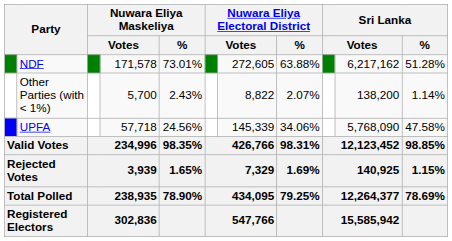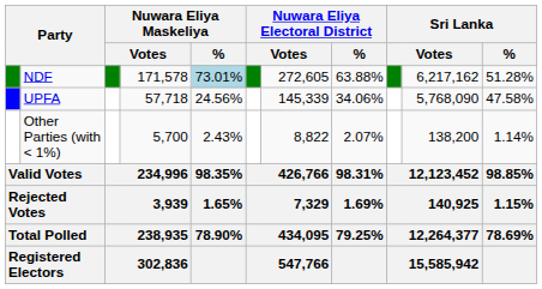 <table class="wikitable">
 <tr>
 <th colspan="2" width="144px"rowspan="2">Party</th>
 <th colspan="3" width="216px">Nuwara Eliya Maskeliya</th>
 <th colspan="3" width="216px"><a href='#'>Nuwara Eliya Electoral District</a></th>
 <th colspan="3" width="216px">Sri Lanka</th>
 </tr>
 <tr>
 <th colspan="2" width="144px">Votes</th>
 <th>%</th>
 <th colspan="2" width="144px">Votes</th>
 <th>%</th>
 <th colspan="2" width="144px">Votes</th>
 <th>%</th>
 </tr>
 <tr>
 <td style="background-color:green;" width="10px"></td>
 <td style="text-align:left;"><a href='#'>NDF</a></td>
 <td style="background-color:green;" width="10px"></td>
 <td style="text-align:right;">171,578</td>
-<td style="text-align:right;">73.01%</td>
+<td style="background: lightblue; text-align:right;">73.01%</td>
 <td style="background-color:green;" width="10px"></td>
 <td style="text-align:right;">272,605</td>
 <td style="text-align:right;">63.88%</td>
 <td style="background-color:green;" width="10px"></td>
 <td style="text-align:right;">6,217,162</td>
 <td style="text-align:right;">51.28%</td>
+</tr>
+<tr>
+<td style="background-color:blue;" width="10px"></td>
+<td style="text-align:left;"><a href='#'>UPFA</a></td>
+<td style="background-color:white;" width="10px"></td>
+<td style="text-align:right;">57,718</td>
+<td style="text-align:right;">24.56%</td>
+<td style="background-color:white;" width="10px"></td>
+<td style="text-align:right;">145,339</td>
+<td style="text-align:right;">34.06%</td>
+<td style="background-color:white;" width="10px"></td>
+<td style="text-align:right;">5,768,090</td>
+<td style="text-align:right;">47.58%</td>
 </tr>
 <tr>
 <td style="background-color:white;" width="10px"></td>
 <td style="text-align:left;">Other Parties (with < 1%)</td>
 <td style="background-color:white;" width="10px"></td>
 <td style="text-align:right;">5,700</td>
 <td style="text-align:right;">2.43%</td>
 <td style="background-color:white;" width="10px"></td>
 <td style="text-align:right;">8,822</td>
 <td style="text-align:right;">2.07%</td>
 <td style="background-color:white;" width="10px"></td>
 <td style="text-align:right;">138,200</td>
 <td style="text-align:right;">1.14%</td>
-</tr>
-<tr>
-<td style="background-color:blue;" width="10px"></td>
-<td style="text-align:left;"><a href='#'>UPFA</a></td>
-<td style="background-color:white;" width="10px"></td>
-<td style="text-align:right;">57,718</td>
-<td style="text-align:right;">24.56%</td>
-<td style="background-color:white;" width="10px"></td>
-<td style="text-align:right;">145,339</td>
-<td style="text-align:right;">34.06%</td>
-<td style="background-color:white;" width="10px"></td>
-<td style="text-align:right;">5,768,090</td>
-<td style="text-align:right;">47.58%</td>
 </tr>
 <tr>
 <th colspan="2" width="144px"style="text-align:left;">Valid Votes</th>
 <th style="text-align:right;"colspan="2" width="144px">234,996</th>
 <th style="text-align:right;">98.35%</th>
 <th style="text-align:right;"colspan="2" width="144px">426,766</th>
 <th style="text-align:right;">98.31%</th>
 <th style="text-align:right;"colspan="2" width="144px">12,123,452</th>
 <th style="text-align:right;">98.85%</th>
 </tr>
 <tr>
 <th colspan="2" width="144px"style="text-align:left;">Rejected Votes</th>
 <th style="text-align:right;"colspan="2" width="144px">3,939</th>
 <th style="text-align:right;">1.65%</th>
 <th style="text-align:right;"colspan="2" width="144px">7,329</th>
 <th style="text-align:right;">1.69%</th>
 <th style="text-align:right;"colspan="2" width="144px">140,925</th>
 <th style="text-align:right;">1.15%</th>
 </tr>
 <tr>
 <th colspan="2" width="144px"style="text-align:left;">Total Polled</th>
 <th style="text-align:right;"colspan="2" width="144px">238,935</th>
 <th style="text-align:right;">78.90%</th>
 <th style="text-align:right;"colspan="2" width="144px">434,095</th>
 <th style="text-align:right;">79.25%</th>
 <th style="text-align:right;"colspan="2" width="144px">12,264,377</th>
 <th style="text-align:right;">78.69%</th>
 </tr>
 <tr>
 <th colspan="2" width="144px"style="text-align:left;">Registered Electors</th>
 <th style="text-align:right;"colspan="2" width="144px">302,836</th>
 <th></th>
 <th style="text-align:right;"colspan="2" width="144px">547,766</th>
 <th></th>
 <th style="text-align:right;"colspan="2" width="144px">15,585,942</th>
 <th></th>
 </tr>
 </table>
